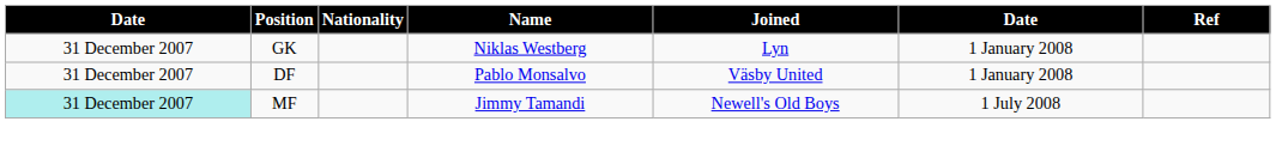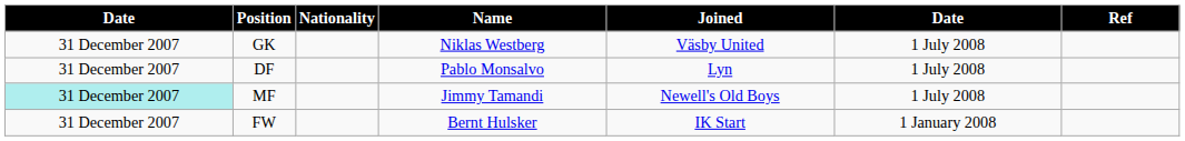 <table class="wikitable"  style="text-align:center; font-size:90%; ">
 <tr>
 <th style="background:#000000; color:white; width:200px;">Date</th>
 <th style="background:#000000; color:white; width:50px;">Position</th>
 <th style="background:#000000; color:white; width:50px;">Nationality</th>
 <th style="background:#000000; color:white; width:200px;">Name</th>
 <th style="background:#000000; color:white; width:200px;">Joined</th>
 <th style="background:#000000; color:white; width:200px;">Date</th>
 <th style="background:#000000; color:white; width:100px;">Ref</th>
 </tr>
 <tr>
 <td>31 December 2007</td>
 <td>GK</td>
 <td></td>
 <td><a href='#'>Niklas Westberg</a></td>
-<td><a href='#'>Lyn</a></td>
-<td>1 January 2008</td>
+<td><a href='#'>Väsby United</a></td>
+<td>1 July 2008</td>
 <td></td>
 </tr>
 <tr>
 <td>31 December 2007</td>
 <td>DF</td>
 <td></td>
 <td><a href='#'>Pablo Monsalvo</a></td>
-<td><a href='#'>Väsby United</a></td>
-<td>1 January 2008</td>
+<td><a href='#'>Lyn</a></td>
+<td>1 July 2008</td>
 <td></td>
 </tr>
 <tr>
 <td style="background: paleturquoise;">31 December 2007</td>
 <td>MF</td>
 <td></td>
 <td><a href='#'>Jimmy Tamandi</a></td>
 <td><a href='#'>Newell's Old Boys</a></td>
 <td>1 July 2008</td>
 <td></td>
 </tr>
+<tr>
+<td>31 December 2007</td>
+<td>FW</td>
+<td></td>
+<td><a href='#'>Bernt Hulsker</a></td>
+<td><a href='#'>IK Start</a></td>
+<td>1 January 2008</td>
+<td></td>
+</tr>
 </table>
